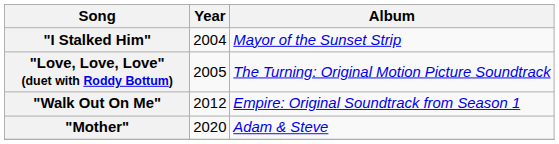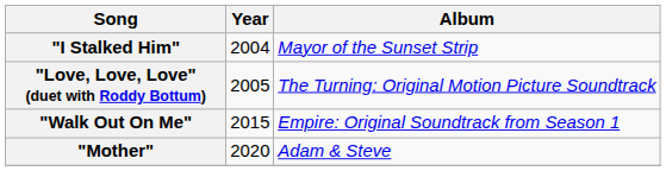 <table class="wikitable plainrowheaders">
 <tr>
 <th style="width:12em;">Song</th>
 <th>Year</th>
 <th>Album</th>
 </tr>
 <tr>
 <th scope="row">"I Stalked Him"</th>
 <td>2004</td>
 <td><em><a href='#'>Mayor of the Sunset Strip</a></em></td>
 </tr>
 <tr>
 <th scope="row">"Love, Love, Love"<br><small>(duet with <a href='#'>Roddy Bottum</a>)</small></th>
 <td>2005</td>
 <td><em><a href='#'>The Turning: Original Motion Picture Soundtrack</a></em></td>
 </tr>
 <tr>
 <th scope="row">"Walk Out On Me"</th>
-<td>2012</td>
+<td>2015</td>
 <td><em><a href='#'>Empire: Original Soundtrack from Season 1</a></em></td>
 </tr>
 <tr>
 <th scope="row">"Mother"</th>
 <td>2020</td>
 <td style="text-align:left;"><em><a href='#'>Adam & Steve</a></em></td>
 </tr>
 <tr>
 </tr>
 </table>
